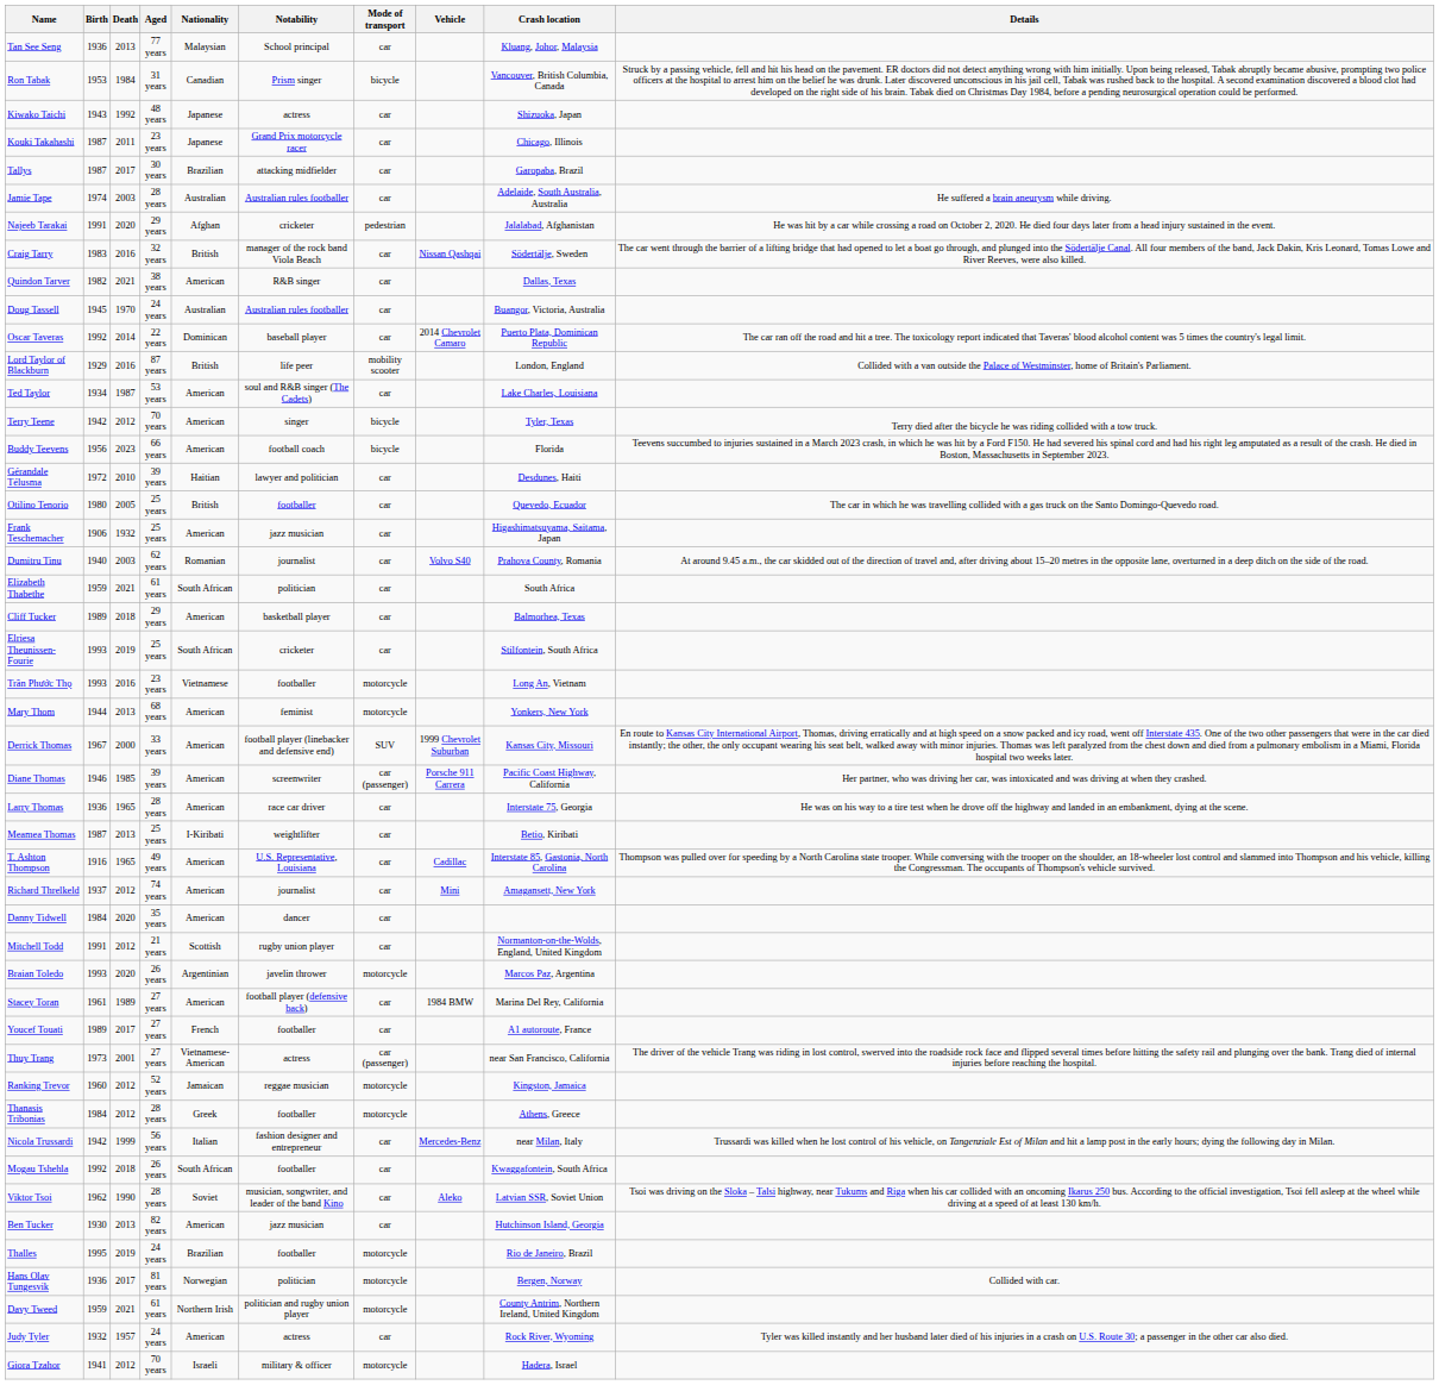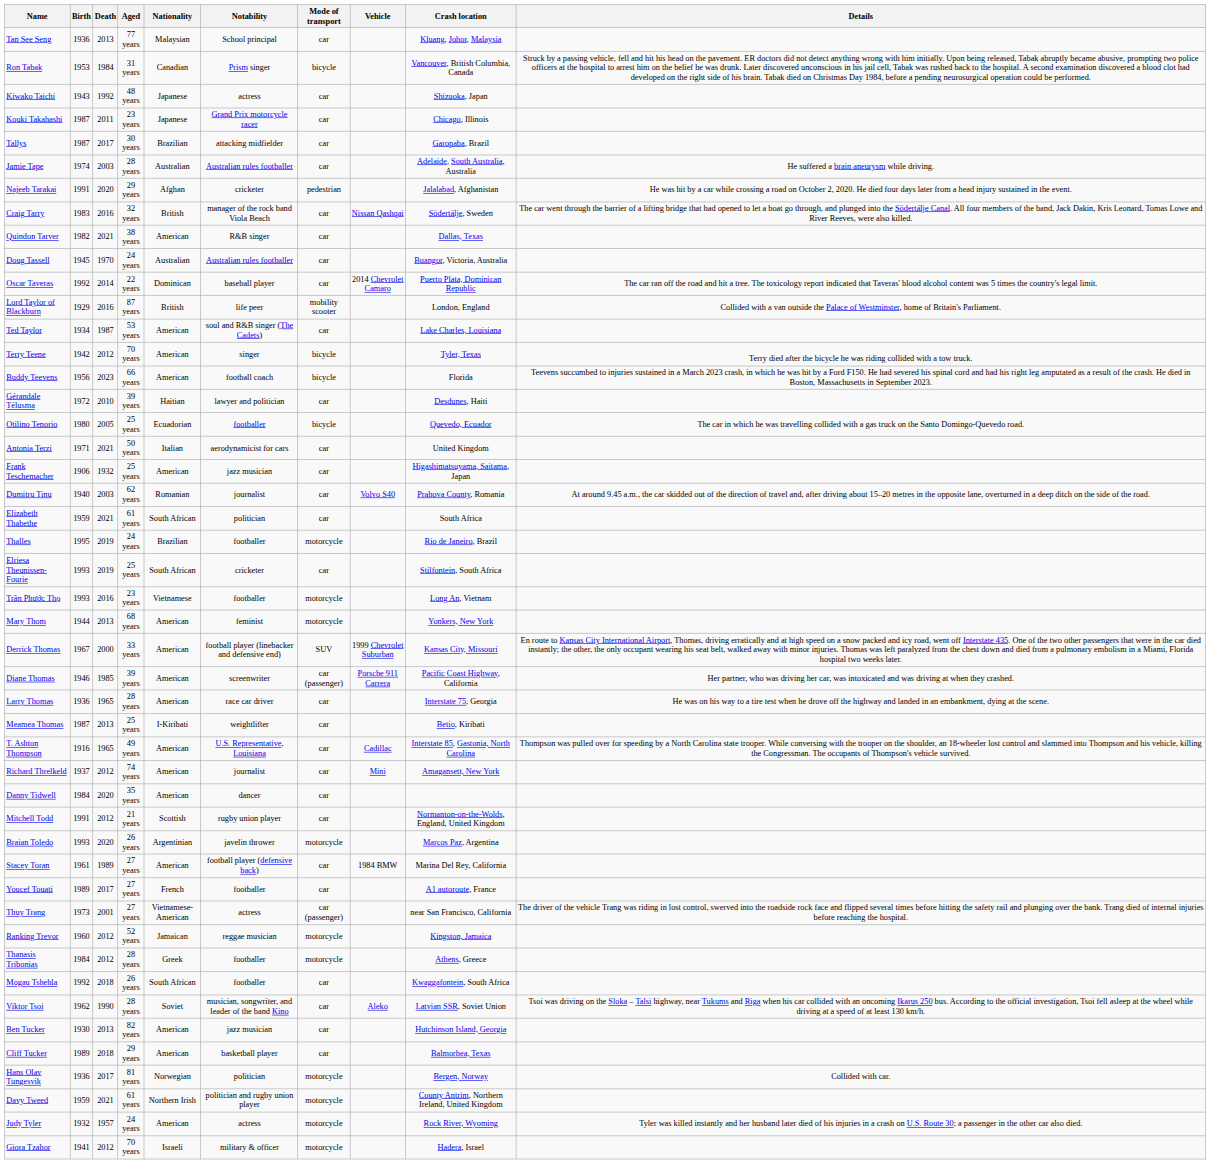 <table class="wikitable sortable" style="text-align:center; font-size:85%">
 <tr>
 <th>Name</th>
 <th>Birth</th>
 <th>Death</th>
 <th>Aged</th>
 <th>Nationality</th>
 <th>Notability</th>
 <th>Mode of transport</th>
 <th>Vehicle</th>
 <th>Crash location</th>
 <th>Details</th>
 </tr>
 <tr>
 <td align="left"><a href='#'>Tan See Seng</a></td>
 <td>1936</td>
 <td>2013</td>
 <td>77 years</td>
 <td>Malaysian</td>
 <td>School principal</td>
 <td>car</td>
 <td></td>
 <td><a href='#'>Kluang</a>, <a href='#'>Johor</a>, <a href='#'>Malaysia</a></td>
 <td></td>
 </tr>
 <tr>
 <td align="left"><a href='#'>Ron Tabak</a></td>
 <td>1953</td>
 <td>1984</td>
 <td>31 years</td>
 <td>Canadian</td>
 <td><a href='#'>Prism</a> singer</td>
 <td>bicycle</td>
 <td></td>
 <td><a href='#'>Vancouver</a>, British Columbia, Canada</td>
 <td>Struck by a passing vehicle, fell and hit his head on the pavement. ER doctors did not detect anything wrong with him initially. Upon being released, Tabak abruptly became abusive, prompting two police officers at the hospital to arrest him on the belief he was drunk. Later discovered unconscious in his jail cell, Tabak was rushed back to the hospital. A second examination discovered a blood clot had developed on the right side of his brain. Tabak died on Christmas Day 1984, before a pending neurosurgical operation could be performed.</td>
 </tr>
 <tr>
 <td align="left"><a href='#'>Kiwako Taichi</a></td>
 <td>1943</td>
 <td>1992</td>
 <td>48 years</td>
 <td>Japanese</td>
 <td>actress</td>
 <td>car</td>
 <td></td>
 <td><a href='#'>Shizuoka</a>, Japan</td>
 <td></td>
 </tr>
 <tr>
 <td align="left"><a href='#'>Kouki Takahashi</a></td>
 <td>1987</td>
 <td>2011</td>
 <td>23 years</td>
 <td>Japanese</td>
 <td><a href='#'>Grand Prix motorcycle racer</a></td>
 <td>car</td>
 <td></td>
 <td><a href='#'>Chicago</a>, Illinois</td>
 <td></td>
 </tr>
 <tr>
 <td align="left"><a href='#'>Tallys</a></td>
 <td>1987</td>
 <td>2017</td>
 <td>30 years</td>
 <td>Brazilian</td>
 <td>attacking midfielder</td>
 <td>car</td>
 <td></td>
 <td><a href='#'>Garopaba</a>, Brazil</td>
 <td></td>
 </tr>
 <tr>
 <td align="left"><a href='#'>Jamie Tape</a></td>
 <td>1974</td>
 <td>2003</td>
 <td>28 years</td>
 <td>Australian</td>
 <td><a href='#'>Australian rules footballer</a></td>
 <td>car</td>
 <td></td>
 <td><a href='#'>Adelaide</a>, <a href='#'>South Australia</a>, Australia</td>
 <td>He suffered a <a href='#'>brain aneurysm</a> while driving.</td>
 </tr>
 <tr>
 <td align="left"><a href='#'>Najeeb Tarakai</a></td>
 <td>1991</td>
 <td>2020</td>
 <td>29 years</td>
 <td>Afghan</td>
 <td>cricketer</td>
 <td>pedestrian</td>
 <td></td>
 <td><a href='#'>Jalalabad</a>, Afghanistan</td>
 <td>He was hit by a car while crossing a road on October 2, 2020. He died four days later from a head injury sustained in the event.</td>
 </tr>
 <tr>
 <td align="left"><a href='#'>Craig Tarry</a></td>
 <td>1983</td>
 <td>2016</td>
 <td>32 years</td>
 <td>British</td>
 <td>manager of the rock band Viola Beach</td>
 <td>car</td>
 <td><a href='#'>Nissan Qashqai</a></td>
 <td><a href='#'>Södertälje</a>, Sweden</td>
 <td>The car went through the barrier of a lifting bridge that had opened to let a boat go through, and plunged into the <a href='#'>Södertälje Canal</a>. All four members of the band, Jack Dakin, Kris Leonard, Tomas Lowe and River Reeves, were also killed.</td>
 </tr>
 <tr>
 <td align="left"><a href='#'>Quindon Tarver</a></td>
 <td>1982</td>
 <td>2021</td>
 <td>38 years</td>
 <td>American</td>
 <td>R&B singer</td>
 <td>car</td>
 <td></td>
 <td><a href='#'>Dallas, Texas</a></td>
 <td></td>
 </tr>
 <tr>
 <td align="left"><a href='#'>Doug Tassell</a></td>
 <td>1945</td>
 <td>1970</td>
 <td>24 years</td>
 <td>Australian</td>
 <td><a href='#'>Australian rules footballer</a></td>
 <td>car</td>
 <td></td>
 <td><a href='#'>Buangor</a>, Victoria, Australia</td>
 <td></td>
 </tr>
 <tr>
 <td align="left"><a href='#'>Oscar Taveras</a></td>
 <td>1992</td>
 <td>2014</td>
 <td>22 years</td>
 <td>Dominican</td>
 <td>baseball player</td>
 <td>car</td>
 <td>2014 <a href='#'>Chevrolet Camaro</a></td>
 <td><a href='#'>Puerto Plata, Dominican Republic</a></td>
 <td>The car ran off the road and hit a tree. The toxicology report indicated that Taveras' blood alcohol content was 5 times the country's legal limit.</td>
 </tr>
 <tr>
 <td align="left"><a href='#'>Lord Taylor of Blackburn</a></td>
 <td>1929</td>
 <td>2016</td>
 <td>87 years</td>
 <td>British</td>
 <td>life peer</td>
 <td>mobility scooter</td>
 <td></td>
 <td>London, England</td>
 <td>Collided with a van outside the <a href='#'>Palace of Westminster</a>, home of Britain's Parliament.</td>
 </tr>
 <tr>
 <td align="left"><a href='#'>Ted Taylor</a></td>
 <td>1934</td>
 <td>1987</td>
 <td>53 years</td>
 <td>American</td>
 <td>soul and R&B singer (<a href='#'>The Cadets</a>)</td>
 <td>car</td>
 <td></td>
 <td><a href='#'>Lake Charles, Louisiana</a></td>
 <td></td>
 </tr>
 <tr>
 <td align="left"><a href='#'>Terry Teene</a></td>
 <td>1942</td>
 <td>2012</td>
 <td>70 years</td>
 <td>American</td>
 <td>singer</td>
 <td>bicycle</td>
 <td></td>
 <td><a href='#'>Tyler, Texas</a></td>
 <td><br>Terry died after the bicycle he was riding collided with a tow truck.</td>
 </tr>
 <tr>
 <td align="left"><a href='#'>Buddy Teevens</a></td>
 <td>1956</td>
 <td>2023</td>
 <td>66 years</td>
 <td>American</td>
 <td>football coach</td>
 <td>bicycle</td>
 <td></td>
 <td>Florida</td>
 <td>Teevens succumbed to injuries sustained in a March 2023 crash, in which he was hit by a Ford F150. He had severed his spinal cord and had his right leg amputated as a result of the crash. He died in Boston, Massachusetts in September 2023.</td>
 </tr>
 <tr>
 <td align="left"><a href='#'>Gérandale Télusma</a></td>
 <td>1972</td>
 <td>2010</td>
 <td>39 years</td>
 <td>Haitian</td>
 <td>lawyer and politician</td>
 <td>car</td>
 <td></td>
 <td><a href='#'>Desdunes</a>, Haiti</td>
 <td></td>
 </tr>
 <tr>
 <td align="left"><a href='#'>Otilino Tenorio</a></td>
 <td>1980</td>
 <td>2005</td>
 <td>25 years</td>
-<td>British</td>
+<td>Ecuadorian</td>
 <td><a href='#'>footballer</a></td>
-<td>car</td>
+<td>bicycle</td>
 <td></td>
 <td><a href='#'>Quevedo, Ecuador</a></td>
 <td>The car in which he was travelling collided with a gas truck on the Santo Domingo-Quevedo road.</td>
+</tr>
+<tr>
+<td align="left"><a href='#'>Antonia Terzi</a></td>
+<td>1971</td>
+<td>2021</td>
+<td>50 years</td>
+<td>Italian</td>
+<td>aerodynamicist for cars</td>
+<td>car</td>
+<td></td>
+<td>United Kingdom</td>
+<td></td>
 </tr>
 <tr>
 <td align="left"><a href='#'>Frank Teschemacher</a></td>
 <td>1906</td>
 <td>1932</td>
 <td>25 years</td>
 <td>American</td>
 <td>jazz musician</td>
 <td>car</td>
 <td></td>
 <td><a href='#'>Higashimatsuyama, Saitama</a>, Japan</td>
 <td></td>
 </tr>
 <tr>
 <td align="left"><a href='#'>Dumitru Tinu</a></td>
 <td>1940</td>
 <td>2003</td>
 <td>62 years</td>
 <td>Romanian</td>
 <td>journalist</td>
 <td>car</td>
 <td><a href='#'>Volvo S40</a></td>
 <td><a href='#'>Prahova County</a>, Romania</td>
 <td>At around 9.45 a.m., the car skidded out of the direction of travel and, after driving about 15–20 metres in the opposite lane, overturned in a deep ditch on the side of the road.</td>
 </tr>
 <tr>
 <td align="left"><a href='#'>Elizabeth Thabethe</a></td>
 <td>1959</td>
 <td>2021</td>
 <td>61 years</td>
 <td>South African</td>
 <td>politician</td>
 <td>car</td>
 <td></td>
 <td>South Africa</td>
 <td></td>
 </tr>
 <tr>
-<td align="left"><a href='#'>Cliff Tucker</a></td>
-<td>1989</td>
-<td>2018</td>
-<td>29 years</td>
-<td>American</td>
-<td>basketball player</td>
-<td>car</td>
+<td align="left"><a href='#'>Thalles</a></td>
+<td>1995</td>
+<td>2019</td>
+<td>24 years</td>
+<td>Brazilian</td>
+<td>footballer</td>
+<td>motorcycle</td>
 <td></td>
-<td><a href='#'>Balmorhea, Texas</a></td>
+<td><a href='#'>Rio de Janeiro</a>, Brazil</td>
 <td></td>
 </tr>
 <tr>
 <td align="left"><a href='#'>Elriesa Theunissen-Fourie</a></td>
 <td>1993</td>
 <td>2019</td>
 <td>25 years</td>
 <td>South African</td>
 <td>cricketer</td>
 <td>car</td>
 <td></td>
 <td><a href='#'>Stilfontein</a>, South Africa</td>
 <td></td>
 </tr>
 <tr>
 <td align="left"><a href='#'>Trần Phước Thọ</a></td>
 <td>1993</td>
 <td>2016</td>
 <td>23 years</td>
 <td>Vietnamese</td>
 <td>footballer</td>
 <td>motorcycle</td>
 <td></td>
 <td><a href='#'>Long An</a>, Vietnam</td>
 <td></td>
 </tr>
 <tr>
 <td align="left"><a href='#'>Mary Thom</a></td>
 <td>1944</td>
 <td>2013</td>
 <td>68 years</td>
 <td>American</td>
 <td>feminist</td>
 <td>motorcycle</td>
 <td></td>
 <td><a href='#'>Yonkers, New York</a></td>
 <td></td>
 </tr>
 <tr>
 <td align="left"><a href='#'>Derrick Thomas</a></td>
 <td>1967</td>
 <td>2000</td>
 <td>33 years</td>
 <td>American</td>
 <td>football player (linebacker and defensive end)</td>
 <td>SUV</td>
 <td>1999 <a href='#'>Chevrolet Suburban</a></td>
 <td><a href='#'>Kansas City, Missouri</a></td>
 <td>En route to <a href='#'>Kansas City International Airport</a>, Thomas, driving erratically and at high speed on a snow packed and icy road, went off <a href='#'>Interstate 435</a>. One of the two other passengers that were in the car died instantly; the other, the only occupant wearing his seat belt, walked away with minor injuries. Thomas was left paralyzed from the chest down and died from a pulmonary embolism in a Miami, Florida hospital two weeks later.</td>
 </tr>
 <tr>
 <td align="left"><a href='#'>Diane Thomas</a></td>
 <td>1946</td>
 <td>1985</td>
 <td>39 years</td>
 <td>American</td>
 <td>screenwriter</td>
 <td>car (passenger)</td>
 <td><a href='#'>Porsche 911 Carrera</a></td>
 <td><a href='#'>Pacific Coast Highway</a>, California</td>
 <td>Her partner, who was driving her car, was intoxicated and was driving at when they crashed.</td>
 </tr>
 <tr>
 <td align="left"><a href='#'>Larry Thomas</a></td>
 <td>1936</td>
 <td>1965</td>
 <td>28 years</td>
 <td>American</td>
 <td>race car driver</td>
 <td>car</td>
 <td></td>
 <td><a href='#'>Interstate 75</a>, Georgia</td>
 <td>He was on his way to a tire test when he drove off the highway and landed in an embankment, dying at the scene.</td>
 </tr>
 <tr>
 <td align="left"><a href='#'>Meamea Thomas</a></td>
 <td>1987</td>
 <td>2013</td>
 <td>25 years</td>
 <td>I-Kiribati</td>
 <td>weightlifter</td>
 <td>car</td>
 <td></td>
 <td><a href='#'>Betio</a>, Kiribati</td>
 <td></td>
 </tr>
 <tr>
 <td align="left"><a href='#'>T. Ashton Thompson</a></td>
 <td>1916</td>
 <td>1965</td>
 <td>49 years</td>
 <td>American</td>
 <td><a href='#'>U.S. Representative</a>, <a href='#'>Louisiana</a></td>
 <td>car</td>
 <td><a href='#'>Cadillac</a></td>
 <td><a href='#'>Interstate 85</a>, <a href='#'>Gastonia, North Carolina</a></td>
 <td>Thompson was pulled over for speeding by a North Carolina state trooper. While conversing with the trooper on the shoulder, an 18-wheeler lost control and slammed into Thompson and his vehicle, killing the Congressman. The occupants of Thompson's vehicle survived.</td>
 </tr>
 <tr>
 <td align="left"><a href='#'>Richard Threlkeld</a></td>
 <td>1937</td>
 <td>2012</td>
 <td>74 years</td>
 <td>American</td>
 <td>journalist</td>
 <td>car</td>
 <td><a href='#'>Mini</a></td>
 <td><a href='#'>Amagansett, New York</a></td>
 <td></td>
 </tr>
 <tr>
 <td align="left"><a href='#'>Danny Tidwell</a></td>
 <td>1984</td>
 <td>2020</td>
 <td>35 years</td>
 <td>American</td>
 <td>dancer</td>
 <td>car</td>
 <td></td>
 <td></td>
 <td></td>
 </tr>
 <tr>
 <td align="left"><a href='#'>Mitchell Todd</a></td>
 <td>1991</td>
 <td>2012</td>
 <td>21 years</td>
 <td>Scottish</td>
 <td>rugby union player</td>
 <td>car</td>
 <td></td>
 <td><a href='#'>Normanton-on-the-Wolds</a>, England, United Kingdom</td>
 <td></td>
 </tr>
 <tr>
 <td align="left"><a href='#'>Braian Toledo</a></td>
 <td>1993</td>
 <td>2020</td>
 <td>26 years</td>
 <td>Argentinian</td>
 <td>javelin thrower</td>
 <td>motorcycle</td>
 <td></td>
 <td><a href='#'>Marcos Paz</a>, Argentina</td>
 <td></td>
 </tr>
 <tr>
 <td align="left"><a href='#'>Stacey Toran</a></td>
 <td>1961</td>
 <td>1989</td>
 <td>27 years</td>
 <td>American</td>
 <td>football player (<a href='#'>defensive back</a>)</td>
 <td>car</td>
 <td>1984 BMW</td>
 <td>Marina Del Rey, California</td>
 <td></td>
 </tr>
 <tr>
 <td align="left"><a href='#'>Youcef Touati</a></td>
 <td>1989</td>
 <td>2017</td>
 <td>27 years</td>
 <td>French</td>
 <td>footballer</td>
 <td>car</td>
 <td></td>
 <td><a href='#'>A1 autoroute</a>, France</td>
 <td></td>
 </tr>
 <tr>
 <td align="left"><a href='#'>Thuy Trang</a></td>
 <td>1973</td>
 <td>2001</td>
 <td>27 years</td>
 <td>Vietnamese-American</td>
 <td>actress</td>
 <td>car (passenger)</td>
 <td></td>
 <td>near San Francisco, California</td>
 <td>The driver of the vehicle Trang was riding in lost control, swerved into the roadside rock face and flipped several times before hitting the safety rail and plunging over the bank. Trang died of internal injuries before reaching the hospital.</td>
 </tr>
 <tr>
 <td align="left"><a href='#'>Ranking Trevor</a></td>
 <td>1960</td>
 <td>2012</td>
 <td>52 years</td>
 <td>Jamaican</td>
 <td>reggae musician</td>
 <td>motorcycle</td>
 <td></td>
 <td><a href='#'>Kingston, Jamaica</a></td>
 <td></td>
 </tr>
 <tr>
 <td align="left"><a href='#'>Thanasis Tribonias</a></td>
 <td>1984</td>
 <td>2012</td>
 <td>28 years</td>
 <td>Greek</td>
 <td>footballer</td>
 <td>motorcycle</td>
 <td></td>
 <td><a href='#'>Athens</a>, Greece</td>
 <td></td>
 </tr>
 <tr>
-<td align="left"><a href='#'>Nicola Trussardi</a></td>
-<td>1942</td>
-<td>1999</td>
-<td>56 years</td>
-<td>Italian</td>
-<td>fashion designer and entrepreneur</td>
-<td>car</td>
-<td><a href='#'>Mercedes-Benz</a></td>
-<td>near <a href='#'>Milan</a>, Italy</td>
-<td>Trussardi was killed when he lost control of his vehicle, on <em>Tangenziale Est of Milan</em> and hit a lamp post in the early hours; dying the following day in Milan.</td>
-</tr>
-<tr>
 <td align="left"><a href='#'>Mogau Tshehla</a></td>
 <td>1992</td>
 <td>2018</td>
 <td>26 years</td>
 <td>South African</td>
 <td>footballer</td>
 <td>car</td>
 <td></td>
 <td><a href='#'>Kwaggafontein</a>, South Africa</td>
 <td></td>
 </tr>
 <tr>
 <td align="left"><a href='#'>Viktor Tsoi</a></td>
 <td>1962</td>
 <td>1990</td>
 <td>28 years</td>
 <td>Soviet</td>
 <td>musician, songwriter, and leader of the band <a href='#'>Kino</a></td>
 <td>car</td>
 <td><a href='#'>Aleko</a></td>
 <td><a href='#'>Latvian SSR</a>, Soviet Union</td>
 <td>Tsoi was driving on the <a href='#'>Sloka</a> – <a href='#'>Talsi</a> highway, near <a href='#'>Tukums</a> and <a href='#'>Riga</a> when his car collided with an oncoming <a href='#'>Ikarus 250</a> bus. According to the official investigation, Tsoi fell asleep at the wheel while driving at a speed of at least 130 km/h.</td>
 </tr>
 <tr>
 <td align="left"><a href='#'>Ben Tucker</a></td>
 <td>1930</td>
 <td>2013</td>
 <td>82 years</td>
 <td>American</td>
 <td>jazz musician</td>
 <td>car</td>
 <td></td>
 <td><a href='#'>Hutchinson Island, Georgia</a></td>
 <td></td>
 </tr>
 <tr>
-<td align="left"><a href='#'>Thalles</a></td>
-<td>1995</td>
-<td>2019</td>
-<td>24 years</td>
-<td>Brazilian</td>
-<td>footballer</td>
-<td>motorcycle</td>
+<td align="left"><a href='#'>Cliff Tucker</a></td>
+<td>1989</td>
+<td>2018</td>
+<td>29 years</td>
+<td>American</td>
+<td>basketball player</td>
+<td>car</td>
 <td></td>
-<td><a href='#'>Rio de Janeiro</a>, Brazil</td>
+<td><a href='#'>Balmorhea, Texas</a></td>
 <td></td>
 </tr>
 <tr>
 <td align="left"><a href='#'>Hans Olav Tungesvik</a></td>
 <td>1936</td>
 <td>2017</td>
 <td>81 years</td>
 <td>Norwegian</td>
 <td>politician</td>
 <td>motorcycle</td>
 <td></td>
 <td><a href='#'>Bergen, Norway</a></td>
 <td>Collided with car.</td>
 </tr>
 <tr>
 <td align="left"><a href='#'>Davy Tweed</a></td>
 <td>1959</td>
 <td>2021</td>
 <td>61 years</td>
 <td>Northern Irish</td>
 <td>politician and rugby union player</td>
 <td>motorcycle</td>
 <td></td>
 <td><a href='#'>County Antrim</a>, Northern Ireland, United Kingdom</td>
 <td></td>
 </tr>
 <tr>
 <td align="left"><a href='#'>Judy Tyler</a></td>
 <td>1932</td>
 <td>1957</td>
 <td>24 years</td>
 <td>American</td>
 <td>actress</td>
-<td>car</td>
+<td>motorcycle</td>
 <td></td>
 <td><a href='#'>Rock River, Wyoming</a></td>
 <td>Tyler was killed instantly and her husband later died of his injuries in a crash on <a href='#'>U.S. Route 30</a>; a passenger in the other car also died.</td>
 </tr>
 <tr>
 <td align="left"><a href='#'>Giora Tzahor</a></td>
 <td>1941</td>
 <td>2012</td>
 <td>70 years</td>
 <td>Israeli</td>
 <td>military & officer</td>
 <td>motorcycle</td>
 <td></td>
 <td><a href='#'>Hadera</a>, Israel</td>
 <td></td>
 </tr>
 </table>
